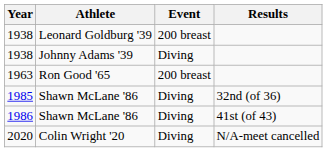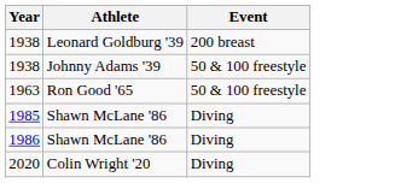 <table class="wikitable">
 <tr>
 <th>Year</th>
 <th>Athlete</th>
 <th>Event</th>
-<th>Results</th>
 </tr>
 <tr>
 <td>1938</td>
 <td>Leonard Goldburg '39</td>
 <td>200 breast</td>
-<td></td>
 </tr>
 <tr>
 <td>1938</td>
 <td>Johnny Adams '39</td>
-<td>Diving</td>
-<td></td>
+<td>50 & 100 freestyle</td>
 </tr>
 <tr>
 <td>1963</td>
 <td>Ron Good '65</td>
-<td>200 breast</td>
-<td></td>
+<td>50 & 100 freestyle</td>
 </tr>
 <tr>
 <td><a href='#'>1985</a></td>
 <td>Shawn McLane '86</td>
 <td>Diving</td>
-<td>32nd (of 36)</td>
 </tr>
 <tr>
 <td><a href='#'>1986</a></td>
 <td>Shawn McLane '86</td>
 <td>Diving</td>
-<td>41st (of 43)</td>
 </tr>
 <tr>
 <td>2020</td>
 <td>Colin Wright '20</td>
 <td>Diving</td>
-<td>N/A-meet cancelled</td>
 </tr>
 </table>
